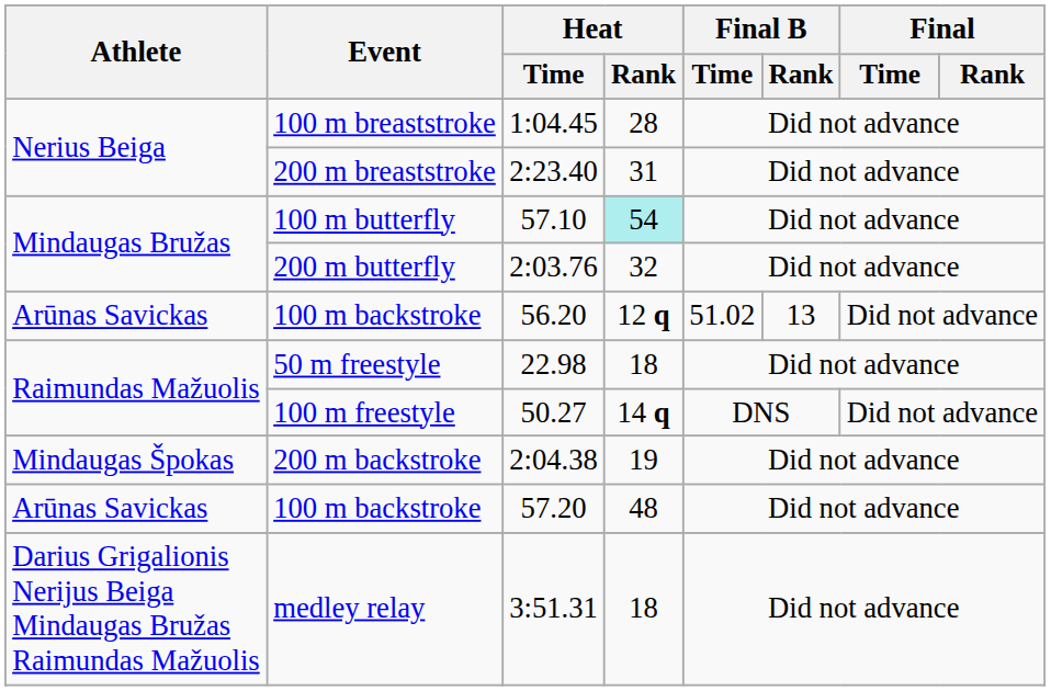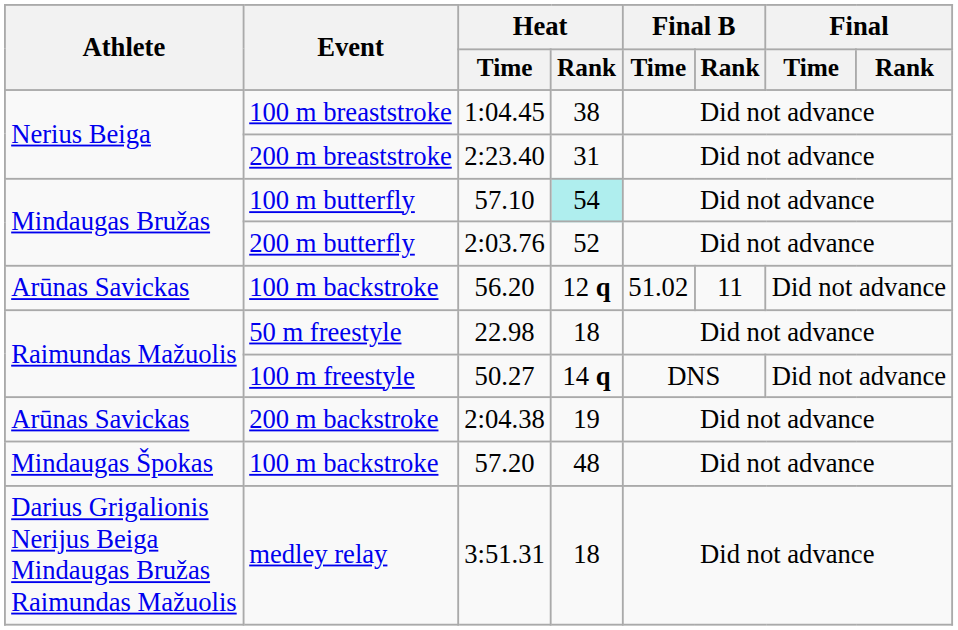 <table class=wikitable style="font-size:90%">
 <tr>
 <th rowspan="2">Athlete</th>
 <th rowspan="2">Event</th>
 <th colspan="2">Heat</th>
 <th colspan="2">Final B</th>
 <th colspan="2">Final</th>
 </tr>
 <tr style="font-size:95%">
 <th>Time</th>
 <th>Rank</th>
 <th>Time</th>
 <th>Rank</th>
 <th>Time</th>
 <th>Rank</th>
 </tr>
 <tr align=center>
 <td align=left rowspan=2><a href='#'>Nerius Beiga</a></td>
 <td align=left><a href='#'>100 m breaststroke</a></td>
 <td>1:04.45</td>
-<td>28</td>
+<td>38</td>
 <td colspan=4>Did not advance</td>
 </tr>
 <tr align=center>
 <td align=left><a href='#'>200 m breaststroke</a></td>
 <td>2:23.40</td>
 <td>31</td>
 <td colspan=4>Did not advance</td>
 </tr>
 <tr align=center>
 <td align=left rowspan=2><a href='#'>Mindaugas Bružas</a></td>
 <td align=left><a href='#'>100 m butterfly</a></td>
 <td>57.10</td>
 <td style="background: paleturquoise;">54</td>
 <td colspan=4>Did not advance</td>
 </tr>
 <tr align=center>
 <td align=left><a href='#'>200 m butterfly</a></td>
 <td>2:03.76</td>
-<td>32</td>
+<td>52</td>
 <td colspan=4>Did not advance</td>
 </tr>
 <tr align=center>
 <td align=left><a href='#'>Arūnas Savickas</a></td>
 <td align=left><a href='#'>100 m backstroke</a></td>
 <td>56.20</td>
 <td>12 <strong>q</strong></td>
 <td>51.02</td>
-<td>13</td>
+<td>11</td>
 <td colspan=2>Did not advance</td>
 </tr>
 <tr align=center>
 <td align=left rowspan=2><a href='#'>Raimundas Mažuolis</a></td>
 <td align=left><a href='#'>50 m freestyle</a></td>
 <td>22.98</td>
 <td>18</td>
 <td colspan=4>Did not advance</td>
 </tr>
 <tr align=center>
 <td align=left><a href='#'>100 m freestyle</a></td>
 <td>50.27</td>
 <td>14 <strong>q</strong></td>
 <td colspan=2>DNS</td>
 <td colspan=2>Did not advance</td>
 </tr>
 <tr align=center>
-<td align=left><a href='#'>Mindaugas Špokas</a></td>
+<td align=left><a href='#'>Arūnas Savickas</a></td>
 <td align=left><a href='#'>200 m backstroke</a></td>
 <td>2:04.38</td>
 <td>19</td>
 <td colspan=4>Did not advance</td>
 </tr>
 <tr align=center>
-<td align=left><a href='#'>Arūnas Savickas</a></td>
+<td align=left><a href='#'>Mindaugas Špokas</a></td>
 <td align=left><a href='#'>100 m backstroke</a></td>
 <td>57.20</td>
 <td>48</td>
 <td colspan=4>Did not advance</td>
 </tr>
 <tr align=center>
 <td align=left><a href='#'>Darius Grigalionis</a><br><a href='#'>Nerijus Beiga</a><br><a href='#'>Mindaugas Bružas</a><br><a href='#'>Raimundas Mažuolis</a></td>
 <td align=left><a href='#'> medley relay</a></td>
 <td>3:51.31</td>
 <td>18</td>
 <td colspan=4>Did not advance</td>
 </tr>
 </table>
